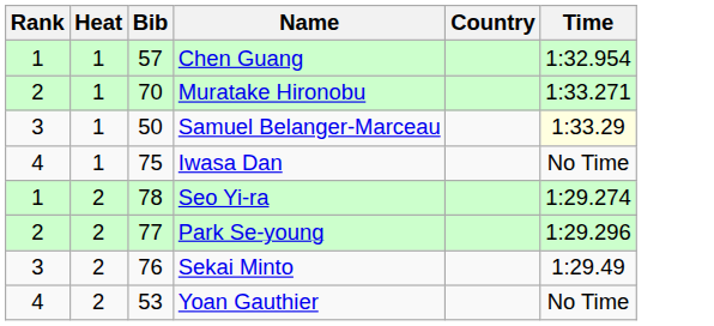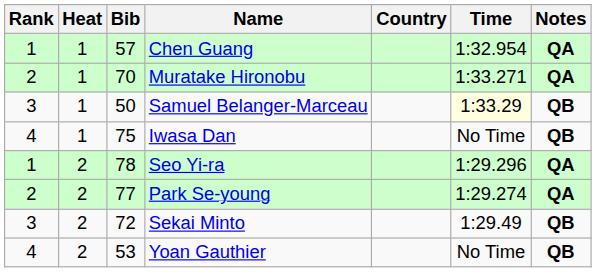 <table class="wikitable sortable" style="text-align:center">
 <tr>
 <th>Rank</th>
 <th>Heat</th>
 <th>Bib</th>
 <th>Name</th>
 <th>Country</th>
 <th>Time</th>
+<th>Notes</th>
 </tr>
 <tr bgcolor=ccffcc>
 <td>1</td>
 <td>1</td>
 <td>57</td>
 <td align=left><a href='#'>Chen Guang</a></td>
 <td align=left></td>
 <td>1:32.954</td>
+<td><strong>QA</strong></td>
 </tr>
 <tr bgcolor=ccffcc>
 <td>2</td>
 <td>1</td>
 <td>70</td>
 <td align=left><a href='#'>Muratake Hironobu</a></td>
 <td align=left></td>
 <td>1:33.271</td>
+<td><strong>QA</strong></td>
 </tr>
 <tr>
 <td>3</td>
 <td>1</td>
 <td>50</td>
 <td align=left><a href='#'>Samuel Belanger-Marceau</a></td>
 <td align=left></td>
 <td style="background: lightyellow;">1:33.29</td>
+<td><strong>QB</strong></td>
 </tr>
 <tr>
 <td>4</td>
 <td>1</td>
 <td>75</td>
 <td align=left><a href='#'>Iwasa Dan</a></td>
 <td align=left></td>
 <td>No Time</td>
+<td><strong>QB</strong></td>
 </tr>
 <tr bgcolor=ccffcc>
 <td>1</td>
 <td>2</td>
 <td>78</td>
 <td align=left><a href='#'>Seo Yi-ra</a></td>
 <td align=left></td>
-<td>1:29.274</td>
+<td>1:29.296</td>
+<td><strong>QA</strong></td>
 </tr>
 <tr bgcolor=ccffcc>
 <td>2</td>
 <td>2</td>
 <td>77</td>
 <td align=left><a href='#'>Park Se-young</a></td>
 <td align=left></td>
-<td>1:29.296</td>
+<td>1:29.274</td>
+<td><strong>QA</strong></td>
 </tr>
 <tr>
 <td>3</td>
 <td>2</td>
-<td>76</td>
+<td>72</td>
 <td align=left><a href='#'>Sekai Minto</a></td>
 <td align=left></td>
 <td>1:29.49</td>
+<td><strong>QB</strong></td>
 </tr>
 <tr>
 <td>4</td>
 <td>2</td>
 <td>53</td>
 <td align=left><a href='#'>Yoan Gauthier</a></td>
 <td align=left></td>
 <td>No Time</td>
+<td><strong>QB</strong></td>
 </tr>
 </table>
